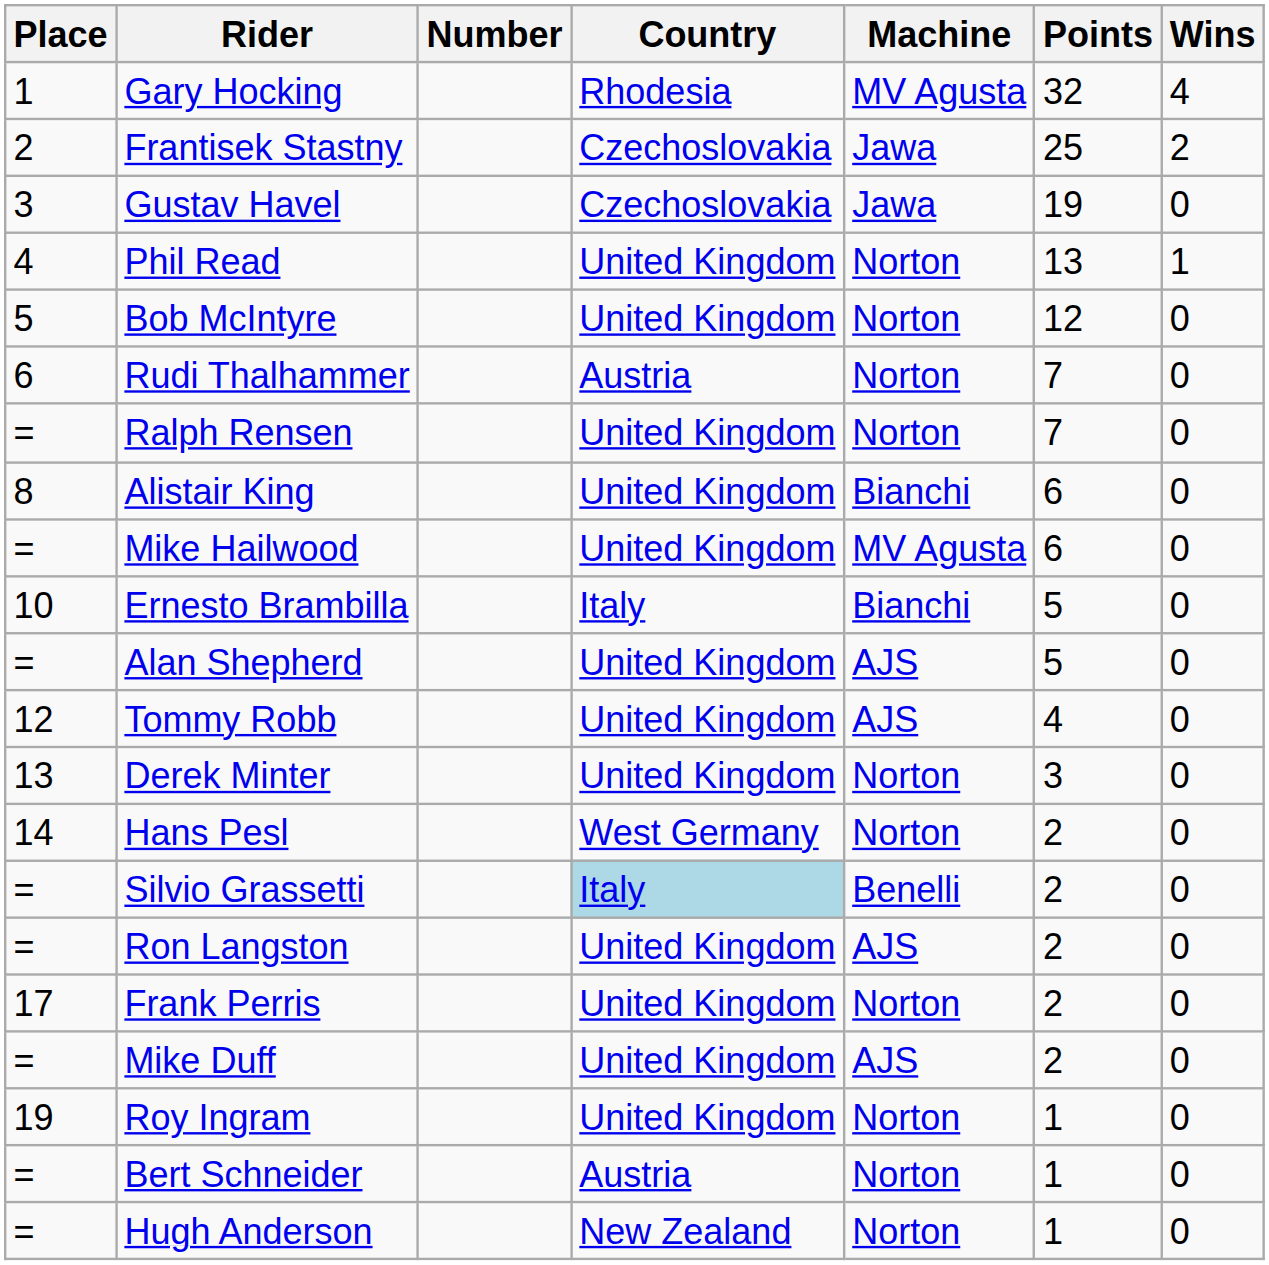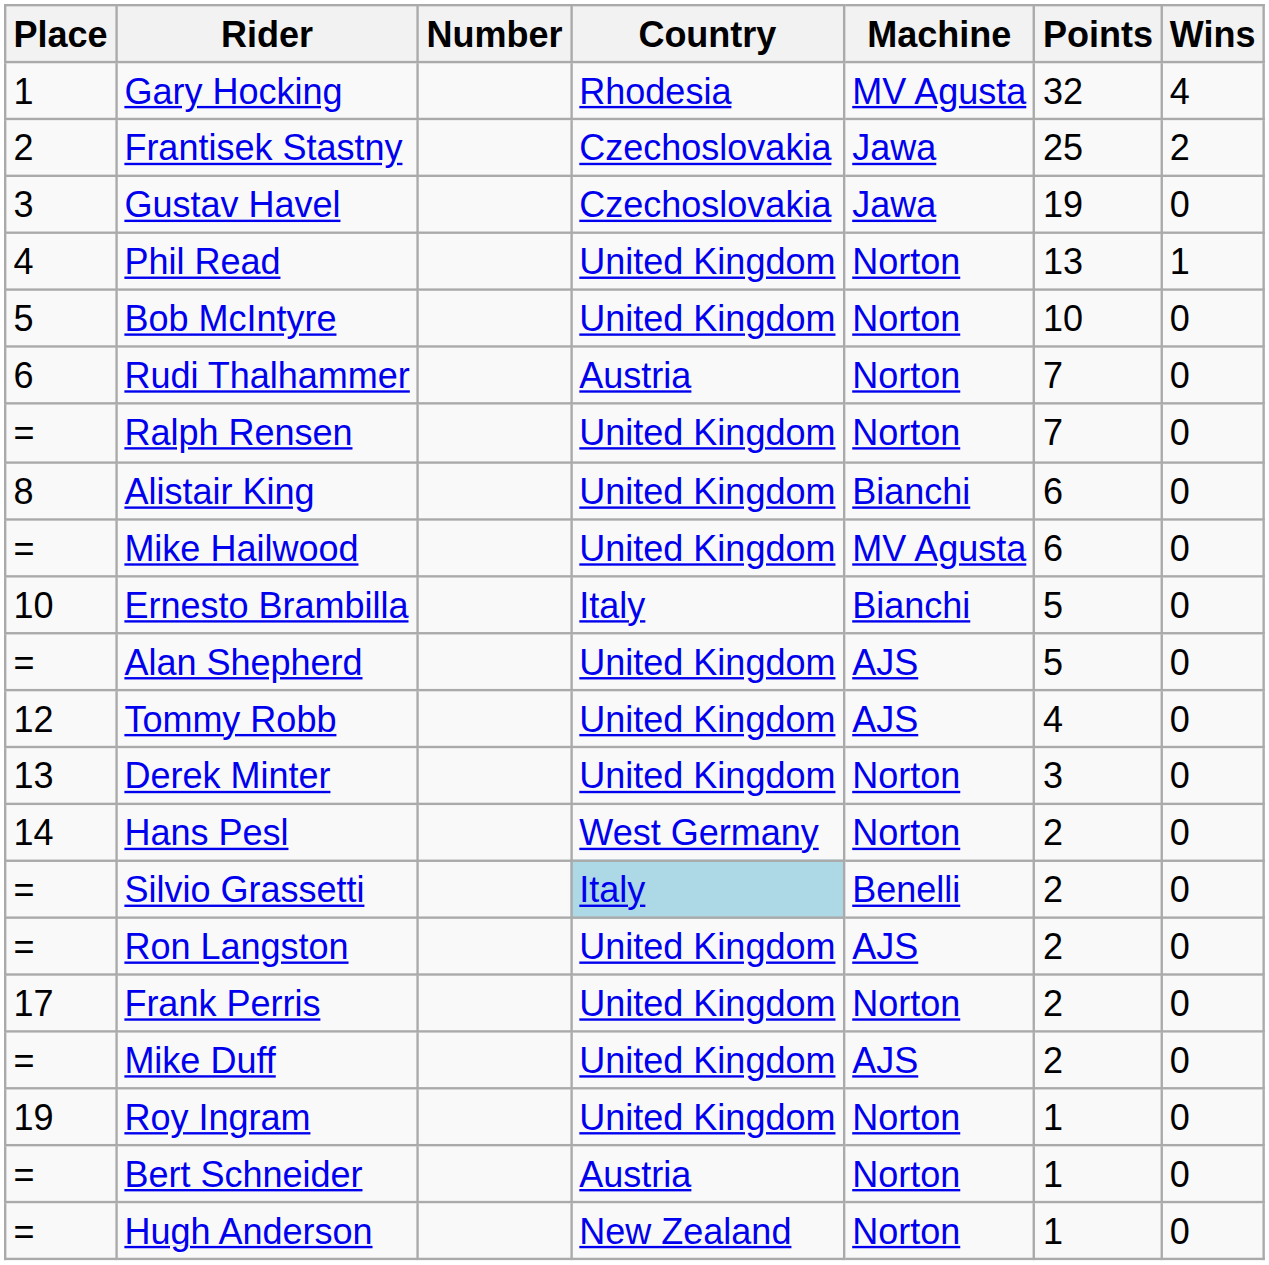 <table class="wikitable" style="font-size: 95%;">
 <tr>
 <th>Place</th>
 <th>Rider</th>
 <th>Number</th>
 <th>Country</th>
 <th>Machine</th>
 <th>Points</th>
 <th>Wins</th>
 </tr>
 <tr>
 <td>1</td>
 <td> <a href='#'>Gary Hocking</a></td>
 <td></td>
 <td><a href='#'>Rhodesia</a></td>
 <td><a href='#'>MV Agusta</a></td>
 <td>32</td>
 <td>4</td>
 </tr>
 <tr>
 <td>2</td>
 <td> <a href='#'>Frantisek Stastny</a></td>
 <td></td>
 <td><a href='#'>Czechoslovakia</a></td>
 <td><a href='#'>Jawa</a></td>
 <td>25</td>
 <td>2</td>
 </tr>
 <tr>
 <td>3</td>
 <td> <a href='#'>Gustav Havel</a></td>
 <td></td>
 <td><a href='#'>Czechoslovakia</a></td>
 <td><a href='#'>Jawa</a></td>
 <td>19</td>
 <td>0</td>
 </tr>
 <tr>
 <td>4</td>
 <td> <a href='#'>Phil Read</a></td>
 <td></td>
 <td><a href='#'>United Kingdom</a></td>
 <td><a href='#'>Norton</a></td>
 <td>13</td>
 <td>1</td>
 </tr>
 <tr>
 <td>5</td>
 <td> <a href='#'>Bob McIntyre</a></td>
 <td></td>
 <td><a href='#'>United Kingdom</a></td>
 <td><a href='#'>Norton</a></td>
-<td>12</td>
+<td>10</td>
 <td>0</td>
 </tr>
 <tr>
 <td>6</td>
 <td> <a href='#'>Rudi Thalhammer</a></td>
 <td></td>
 <td><a href='#'>Austria</a></td>
 <td><a href='#'>Norton</a></td>
 <td>7</td>
 <td>0</td>
 </tr>
 <tr>
 <td>=</td>
 <td> <a href='#'>Ralph Rensen</a></td>
 <td></td>
 <td><a href='#'>United Kingdom</a></td>
 <td><a href='#'>Norton</a></td>
 <td>7</td>
 <td>0</td>
 </tr>
 <tr>
 <td>8</td>
 <td> <a href='#'>Alistair King</a></td>
 <td></td>
 <td><a href='#'>United Kingdom</a></td>
 <td><a href='#'>Bianchi</a></td>
 <td>6</td>
 <td>0</td>
 </tr>
 <tr>
 <td>=</td>
 <td> <a href='#'>Mike Hailwood</a></td>
 <td></td>
 <td><a href='#'>United Kingdom</a></td>
 <td><a href='#'>MV Agusta</a></td>
 <td>6</td>
 <td>0</td>
 </tr>
 <tr>
 <td>10</td>
 <td> <a href='#'>Ernesto Brambilla</a></td>
 <td></td>
 <td><a href='#'>Italy</a></td>
 <td><a href='#'>Bianchi</a></td>
 <td>5</td>
 <td>0</td>
 </tr>
 <tr>
 <td>=</td>
 <td> <a href='#'>Alan Shepherd</a></td>
 <td></td>
 <td><a href='#'>United Kingdom</a></td>
 <td><a href='#'>AJS</a></td>
 <td>5</td>
 <td>0</td>
 </tr>
 <tr>
 <td>12</td>
 <td> <a href='#'>Tommy Robb</a></td>
 <td></td>
 <td><a href='#'>United Kingdom</a></td>
 <td><a href='#'>AJS</a></td>
 <td>4</td>
 <td>0</td>
 </tr>
 <tr>
 <td>13</td>
 <td> <a href='#'>Derek Minter</a></td>
 <td></td>
 <td><a href='#'>United Kingdom</a></td>
 <td><a href='#'>Norton</a></td>
 <td>3</td>
 <td>0</td>
 </tr>
 <tr>
 <td>14</td>
 <td> <a href='#'>Hans Pesl</a></td>
 <td></td>
 <td><a href='#'>West Germany</a></td>
 <td><a href='#'>Norton</a></td>
 <td>2</td>
 <td>0</td>
 </tr>
 <tr>
 <td>=</td>
 <td> <a href='#'>Silvio Grassetti</a></td>
 <td></td>
 <td style="background: lightblue;"><a href='#'>Italy</a></td>
 <td><a href='#'>Benelli</a></td>
 <td>2</td>
 <td>0</td>
 </tr>
 <tr>
 <td>=</td>
 <td> <a href='#'>Ron Langston</a></td>
 <td></td>
 <td><a href='#'>United Kingdom</a></td>
 <td><a href='#'>AJS</a></td>
 <td>2</td>
 <td>0</td>
 </tr>
 <tr>
 <td>17</td>
 <td> <a href='#'>Frank Perris</a></td>
 <td></td>
 <td><a href='#'>United Kingdom</a></td>
 <td><a href='#'>Norton</a></td>
 <td>2</td>
 <td>0</td>
 </tr>
 <tr>
 <td>=</td>
 <td> <a href='#'>Mike Duff</a></td>
 <td></td>
 <td><a href='#'>United Kingdom</a></td>
 <td><a href='#'>AJS</a></td>
 <td>2</td>
 <td>0</td>
 </tr>
 <tr>
 <td>19</td>
 <td> <a href='#'>Roy Ingram</a></td>
 <td></td>
 <td><a href='#'>United Kingdom</a></td>
 <td><a href='#'>Norton</a></td>
 <td>1</td>
 <td>0</td>
 </tr>
 <tr>
 <td>=</td>
 <td> <a href='#'>Bert Schneider</a></td>
 <td></td>
 <td><a href='#'>Austria</a></td>
 <td><a href='#'>Norton</a></td>
 <td>1</td>
 <td>0</td>
 </tr>
 <tr>
 <td>=</td>
 <td> <a href='#'>Hugh Anderson</a></td>
 <td></td>
 <td><a href='#'>New Zealand</a></td>
 <td><a href='#'>Norton</a></td>
 <td>1</td>
 <td>0</td>
 </tr>
 </table>
